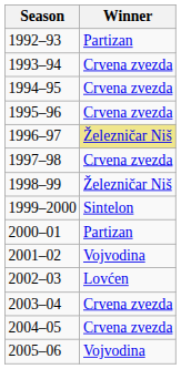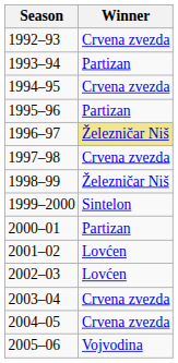 <table class="wikitable sortable">
 <tr>
 <th>Season</th>
 <th>Winner</th>
 </tr>
 <tr>
 <td>1992–93</td>
-<td><a href='#'>Partizan</a></td>
+<td><a href='#'>Crvena zvezda</a></td>
 </tr>
 <tr>
 <td>1993–94</td>
-<td><a href='#'>Crvena zvezda</a></td>
+<td><a href='#'>Partizan</a></td>
 </tr>
 <tr>
 <td>1994–95</td>
 <td><a href='#'>Crvena zvezda</a></td>
 </tr>
 <tr>
 <td>1995–96</td>
-<td><a href='#'>Crvena zvezda</a></td>
+<td><a href='#'>Partizan</a></td>
 </tr>
 <tr>
 <td>1996–97</td>
 <td style="background: khaki;"><a href='#'>Železničar Niš</a></td>
 </tr>
 <tr>
 <td>1997–98</td>
 <td><a href='#'>Crvena zvezda</a></td>
 </tr>
 <tr>
 <td>1998–99</td>
 <td><a href='#'>Železničar Niš</a></td>
 </tr>
 <tr>
 <td>1999–2000</td>
 <td><a href='#'>Sintelon</a></td>
 </tr>
 <tr>
 <td>2000–01</td>
 <td><a href='#'>Partizan</a></td>
 </tr>
 <tr>
 <td>2001–02</td>
-<td><a href='#'>Vojvodina</a></td>
+<td><a href='#'>Lovćen</a></td>
 </tr>
 <tr>
 <td>2002–03</td>
 <td><a href='#'>Lovćen</a></td>
 </tr>
 <tr>
 <td>2003–04</td>
 <td><a href='#'>Crvena zvezda</a></td>
 </tr>
 <tr>
 <td>2004–05</td>
 <td><a href='#'>Crvena zvezda</a></td>
 </tr>
 <tr>
 <td>2005–06</td>
 <td><a href='#'>Vojvodina</a></td>
 </tr>
 </table>
